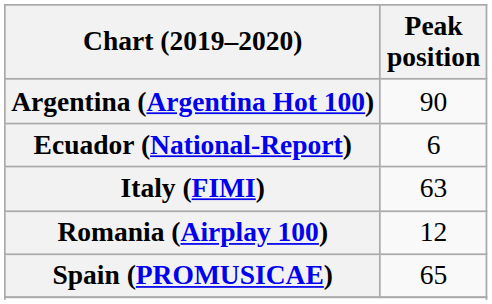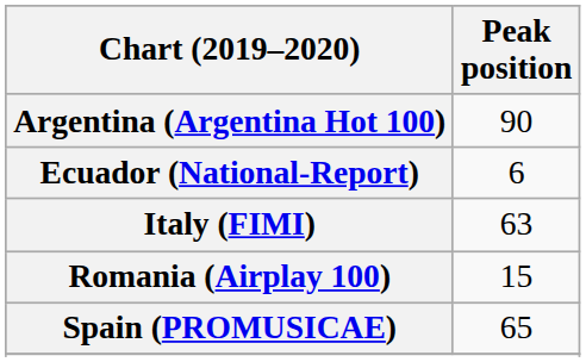 <table class="wikitable sortable plainrowheaders" style="text-align:center">
 <tr>
 <th scope="col">Chart (2019–2020)</th>
 <th scope="col">Peak<br>position</th>
 </tr>
 <tr>
 <th scope="row">Argentina (<a href='#'>Argentina Hot 100</a>)</th>
 <td>90</td>
 </tr>
 <tr>
 <th scope="row">Ecuador (<a href='#'>National-Report</a>)</th>
 <td>6</td>
 </tr>
 <tr>
 <th scope="row">Italy (<a href='#'>FIMI</a>)</th>
 <td>63</td>
 </tr>
 <tr>
 <th scope="row">Romania (<a href='#'>Airplay 100</a>)</th>
-<td>12</td>
+<td>15</td>
 </tr>
 <tr>
 <th scope="row">Spain (<a href='#'>PROMUSICAE</a>)</th>
 <td>65</td>
 </tr>
 <tr>
 </tr>
 <tr>
 </tr>
 </table>
